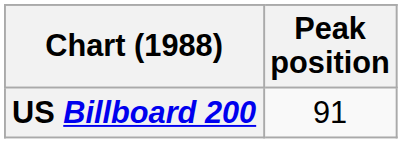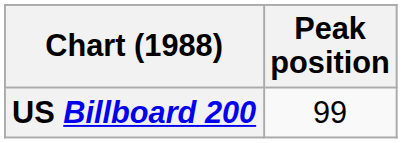 <table class="wikitable sortable plainrowheaders">
 <tr>
 <th>Chart (1988)</th>
 <th>Peak<br>position</th>
 </tr>
 <tr>
 <th scope="row">US <em><a href='#'>Billboard 200</a></em></th>
-<td align="center">91</td>
+<td align="center">99</td>
 </tr>
 </table>
